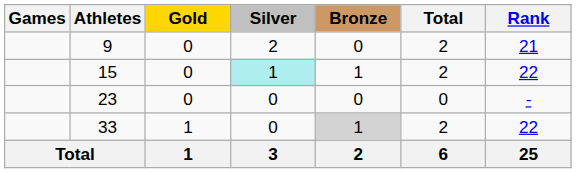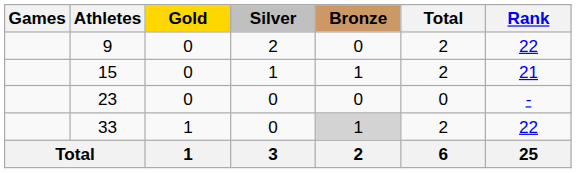 <table class="wikitable sortable" style="text-align:center; font-size:90%;">
 <tr>
 <th>Games</th>
 <th>Athletes</th>
 <th style="background:gold; width:4.5em; font-weight:bold;">Gold</th>
 <th style="background:silver; width:4.5em; font-weight:bold;">Silver</th>
 <th style="background:#cc9966; width:4.5em; font-weight:bold;">Bronze</th>
 <th style="width:4.5em; font-weight:bold;">Total</th>
 <th style="width:4.5em; font-weight:bold;"><a href='#'>Rank</a></th>
 </tr>
 <tr>
 <td align=left></td>
 <td>9</td>
 <td>0</td>
 <td>2</td>
 <td>0</td>
 <td>2</td>
-<td><a href='#'>21</a></td>
+<td><a href='#'>22</a></td>
 </tr>
 <tr>
 <td align=left></td>
 <td>15</td>
 <td>0</td>
-<td style="background: paleturquoise;">1</td>
+<td>1</td>
 <td>1</td>
 <td>2</td>
-<td><a href='#'>22</a></td>
+<td><a href='#'>21</a></td>
 </tr>
 <tr>
 <td align=left></td>
 <td>23</td>
 <td>0</td>
 <td>0</td>
 <td>0</td>
 <td>0</td>
 <td><a href='#'>-</a></td>
 </tr>
 <tr>
 <td align=left></td>
 <td>33</td>
 <td>1</td>
 <td>0</td>
 <td style="background: lightgrey;">1</td>
 <td>2</td>
 <td><a href='#'>22</a></td>
 </tr>
 <tr>
 <th colspan=2>Total</th>
 <th>1</th>
 <th>3</th>
 <th>2</th>
 <th>6</th>
 <th>25</th>
 </tr>
 </table>
